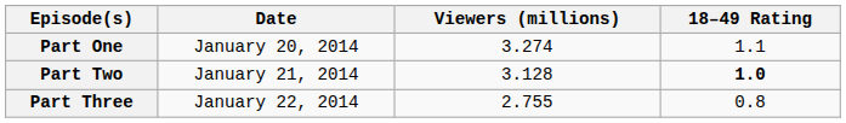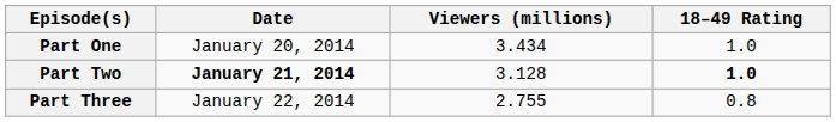 <table class="wikitable" width=50%>
 <tr style="background:#e0e0e0;">
 <th>Episode(s)</th>
 <th>Date</th>
 <th>Viewers (millions)</th>
 <th>18–49 Rating</th>
 </tr>
 <tr style="background:#f9f9f9;">
 <th>Part One</th>
 <td style="text-align:center">January 20, 2014</td>
-<td style="text-align:center">3.274</td>
-<td style="text-align:center">1.1</td>
+<td style="text-align:center">3.434</td>
+<td style="text-align:center">1.0</td>
 </tr>
 <tr style="background:#f9f9f9;">
 <th>Part Two</th>
-<td style="text-align:center">January 21, 2014</td>
+<td style="text-align:center"><strong>January 21, 2014</strong></td>
 <td style="text-align:center">3.128</td>
 <td style="text-align:center"><strong>1.0</strong></td>
 </tr>
 <tr style="background:#f9f9f9;">
 <th>Part Three</th>
 <td style="text-align:center">January 22, 2014</td>
 <td style="text-align:center">2.755</td>
 <td style="text-align:center">0.8</td>
 </tr>
 </table>
